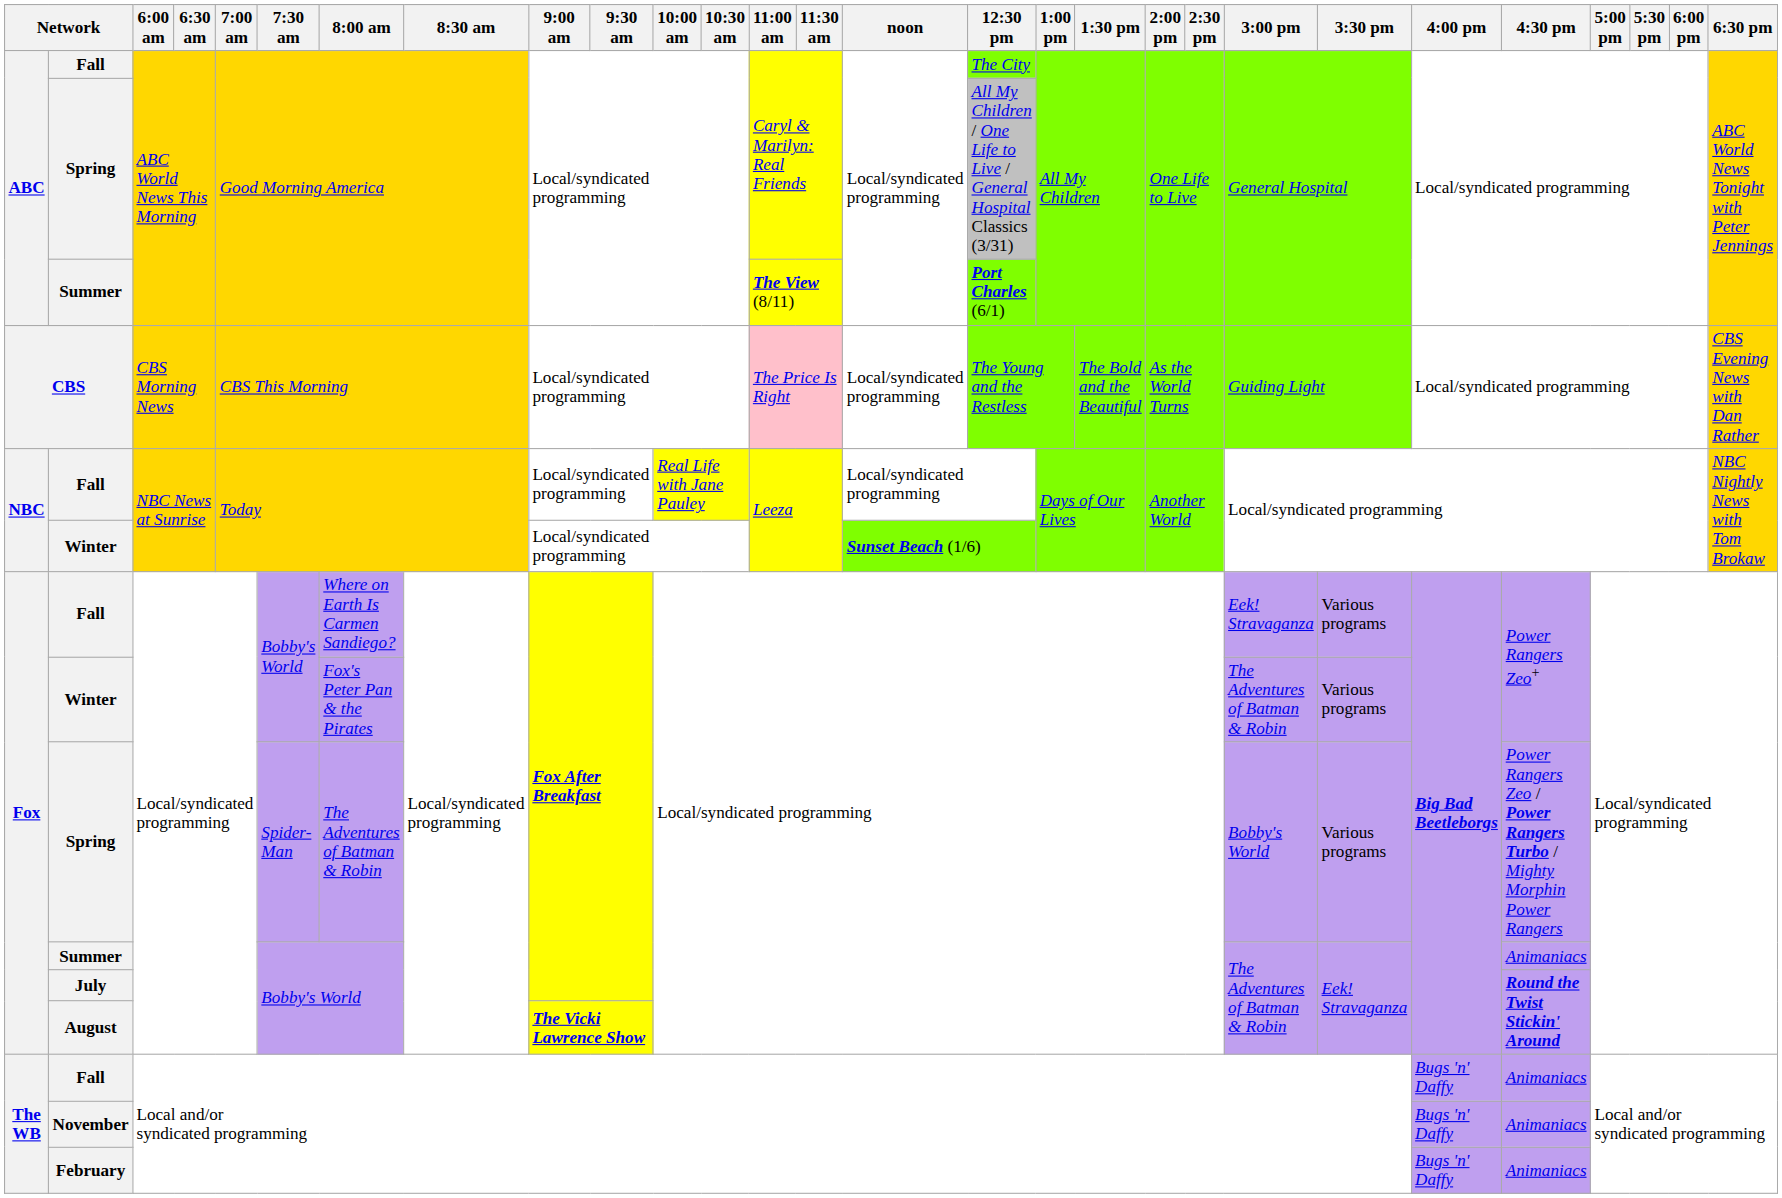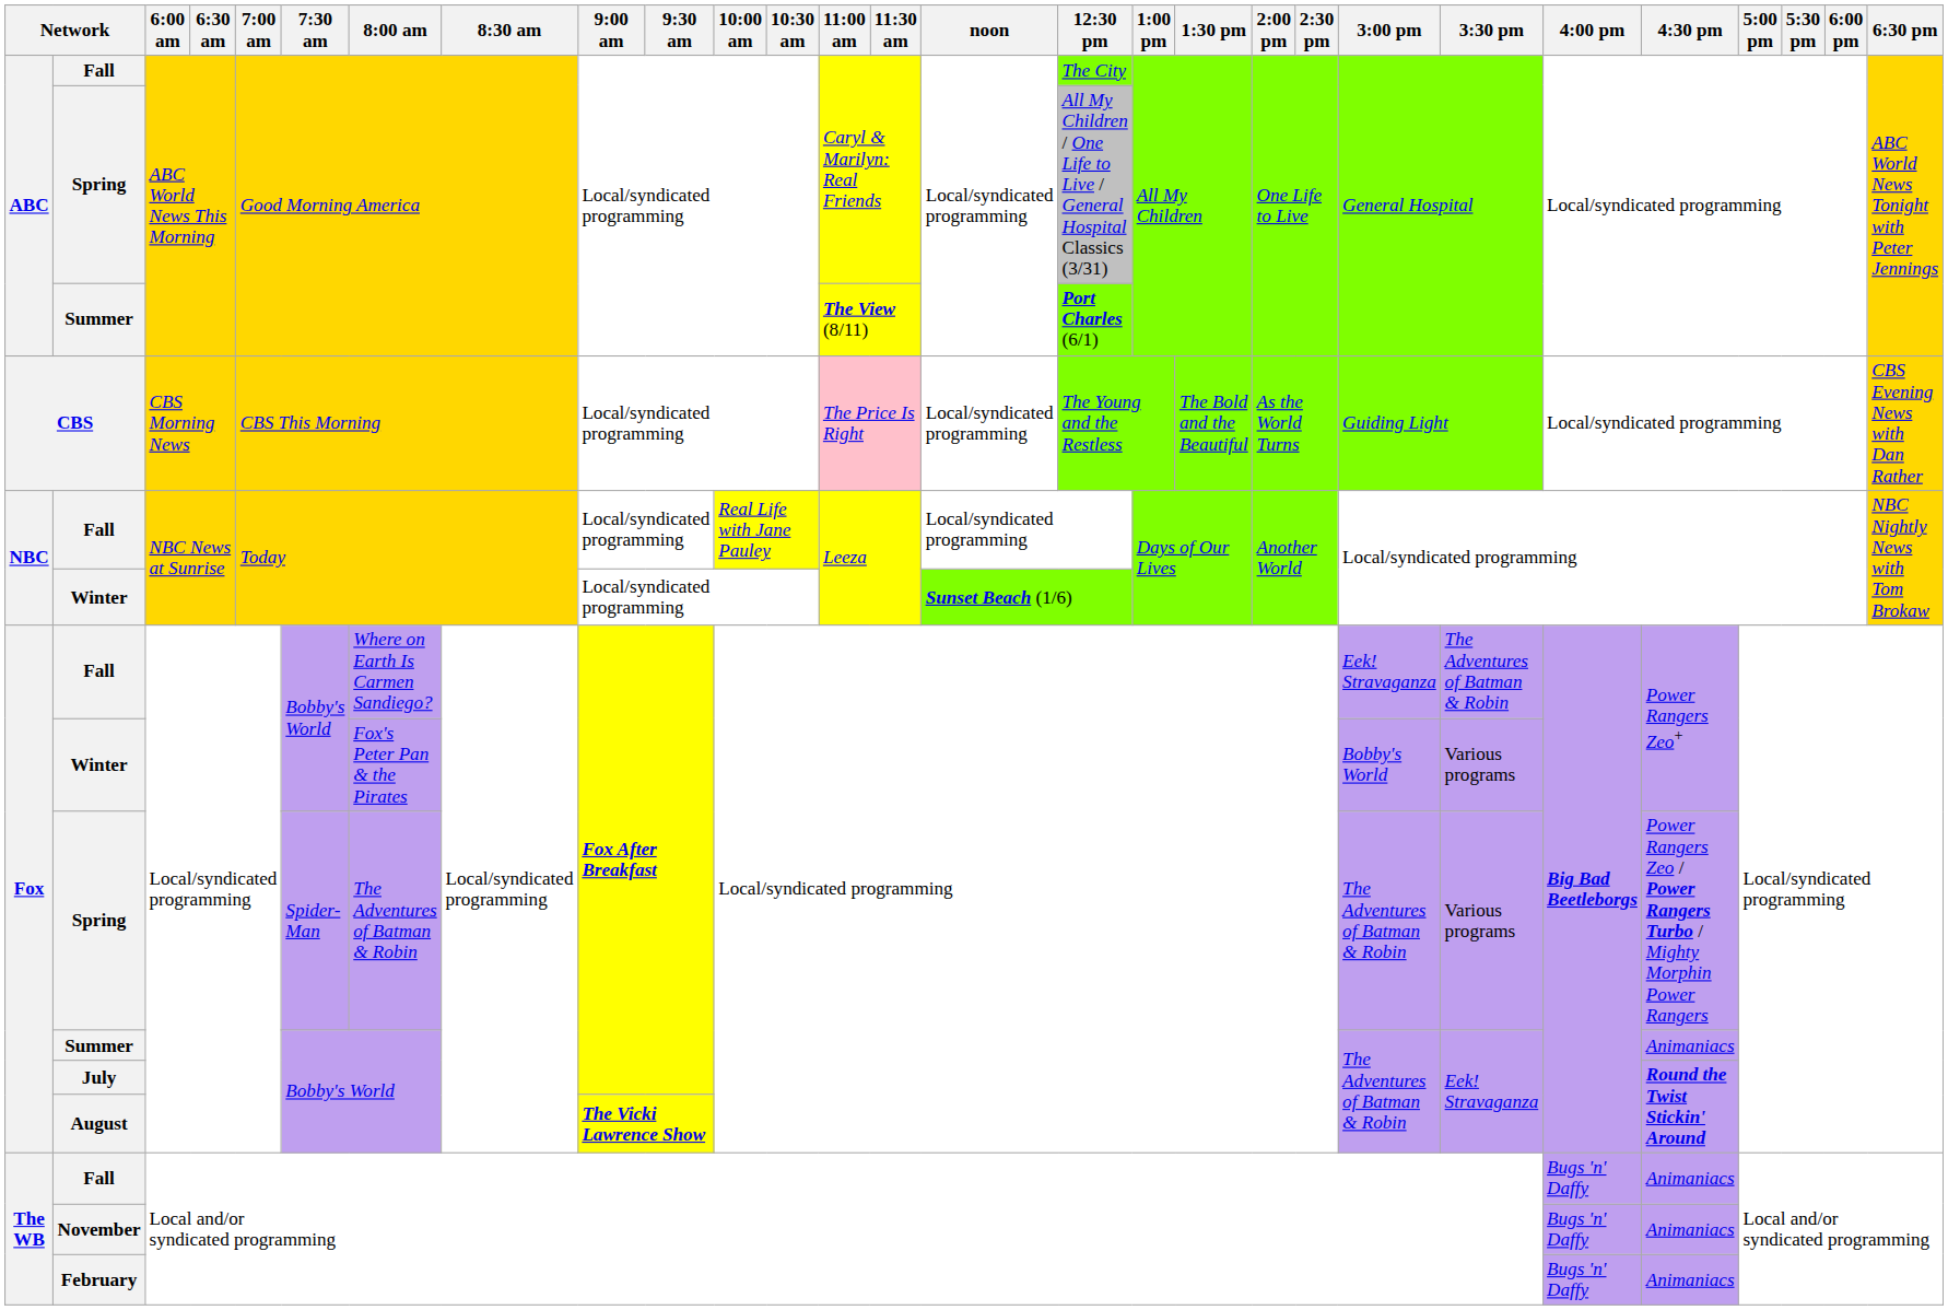 <table class=wikitable>
 <tr>
 <th bgcolor="#C0C0C0" colspan="2">Network</th>
 <th width="13%" bgcolor="#C0C0C0">6:00 am</th>
 <th width="14%" bgcolor="#C0C0C0">6:30 am</th>
 <th width="13%" bgcolor="#C0C0C0">7:00 am</th>
 <th width="14%" bgcolor="#C0C0C0">7:30 am</th>
 <th width="13%" bgcolor="#C0C0C0">8:00 am</th>
 <th width="14%" bgcolor="#C0C0C0">8:30 am</th>
 <th width="13%" bgcolor="#C0C0C0">9:00 am</th>
 <th width="14%" bgcolor="#C0C0C0">9:30 am</th>
 <th width="13%" bgcolor="#C0C0C0">10:00 am</th>
 <th width="14%" bgcolor="#C0C0C0">10:30 am</th>
 <th width="13%" bgcolor="#C0C0C0">11:00 am</th>
 <th width="14%" bgcolor="#C0C0C0">11:30 am</th>
 <th width="13%" bgcolor="#C0C0C0">noon</th>
 <th width="14%" bgcolor="#C0C0C0">12:30 pm</th>
 <th width="13%" bgcolor="#C0C0C0">1:00 pm</th>
 <th width="14%" bgcolor="#C0C0C0">1:30 pm</th>
 <th width="13%" bgcolor="#C0C0C0">2:00 pm</th>
 <th width="14%" bgcolor="#C0C0C0">2:30 pm</th>
 <th width="13%" bgcolor="#C0C0C0">3:00 pm</th>
 <th width="14%" bgcolor="#C0C0C0">3:30 pm</th>
 <th width="13%" bgcolor="#C0C0C0">4:00 pm</th>
 <th width="14%" bgcolor="#C0C0C0">4:30 pm</th>
 <th width="14%" bgcolor="#C0C0C0">5:00 pm</th>
 <th width="14%" bgcolor="#C0C0C0">5:30 pm</th>
 <th width="13%" bgcolor="#C0C0C0">6:00 pm</th>
 <th width="13%" bgcolor="#C0C0C0">6:30 pm</th>
 </tr>
 <tr>
 <th bgcolor="#C0C0C0" rowspan="3"><a href='#'>ABC</a></th>
 <th>Fall</th>
 <td bgcolor="gold" colspan="2" rowspan="3"><em><a href='#'>ABC World News This Morning</a></em></td>
 <td bgcolor="gold" colspan="4" rowspan="3"><em><a href='#'>Good Morning America</a></em></td>
 <td rowspan="3" colspan=4 bgcolor="white">Local/syndicated programming</td>
 <td bgcolor="yellow" colspan="2" rowspan="2"><em><a href='#'>Caryl & Marilyn: Real Friends</a></em></td>
 <td bgcolor="white" rowspan="3">Local/syndicated programming</td>
 <td bgcolor="chartreuse" rowspan="1"><em><a href='#'>The City</a></em></td>
 <td bgcolor="chartreuse" colspan="2" rowspan="3"><em><a href='#'>All My Children</a></em></td>
 <td bgcolor="chartreuse" colspan="2" rowspan="3"><em><a href='#'>One Life to Live</a></em></td>
 <td bgcolor="chartreuse" colspan="2" rowspan="3"><em><a href='#'>General Hospital</a></em></td>
 <td bgcolor="white" colspan="5" rowspan="3">Local/syndicated programming</td>
 <td bgcolor="gold" colspan="1" rowspan="3"><em><a href='#'>ABC World News Tonight with Peter Jennings</a></em></td>
 </tr>
 <tr>
 <th>Spring</th>
 <td bgcolor="C0C0C0" rowspan="1"><em><a href='#'>All My Children</a></em> / <em><a href='#'>One Life to Live</a></em> / <em><a href='#'>General Hospital</a></em> Classics (3/31)</td>
 </tr>
 <tr>
 <th>Summer</th>
 <td bgcolor="yellow" colspan="2" rowspan="1"><strong><em><a href='#'>The View</a></em></strong> (8/11)</td>
 <td bgcolor="chartreuse" rowspan="1"><strong><em><a href='#'>Port Charles</a></em></strong> (6/1)</td>
 </tr>
 <tr>
 <th bgcolor="#C0C0C0" colspan="2"><a href='#'>CBS</a></th>
 <td bgcolor="gold" colspan="2"><em><a href='#'>CBS Morning News</a></em></td>
 <td bgcolor="gold" colspan="4"><em><a href='#'>CBS This Morning</a></em></td>
 <td bgcolor="white" colspan="4">Local/syndicated programming</td>
 <td bgcolor="pink" colspan="2"><em><a href='#'>The Price Is Right</a></em></td>
 <td bgcolor="white">Local/syndicated programming</td>
 <td bgcolor="chartreuse" colspan="2"><em><a href='#'>The Young and the Restless</a></em></td>
 <td bgcolor="chartreuse"><em><a href='#'>The Bold and the Beautiful</a></em></td>
 <td bgcolor="chartreuse" colspan="2"><em><a href='#'>As the World Turns</a></em></td>
 <td bgcolor="chartreuse" colspan="2"><em><a href='#'>Guiding Light</a></em></td>
 <td bgcolor="white" colspan="5">Local/syndicated programming</td>
 <td bgcolor="gold"><em><a href='#'>CBS Evening News with Dan Rather</a></em></td>
 </tr>
 <tr>
 <th bgcolor="#C0C0C0" rowspan="2"><a href='#'>NBC</a></th>
 <th>Fall</th>
 <td bgcolor="gold" colspan="2" rowspan="2"><em><a href='#'>NBC News at Sunrise</a></em></td>
 <td bgcolor="gold" colspan="4" rowspan="2"><em><a href='#'>Today</a></em></td>
 <td bgcolor="white" colspan="2" rowspan="1">Local/syndicated programming</td>
 <td bgcolor="yellow" colspan="2" rowspan="1"><em><a href='#'>Real Life with Jane Pauley</a></em></td>
 <td bgcolor="yellow" colspan="2" rowspan="2"><em><a href='#'>Leeza</a></em></td>
 <td bgcolor="white" colspan="2" rowspan="1">Local/syndicated programming</td>
 <td bgcolor="chartreuse" colspan="2" rowspan="2"><em><a href='#'>Days of Our Lives</a></em></td>
 <td bgcolor="chartreuse" colspan="2" rowspan="2"><em><a href='#'>Another World</a></em></td>
 <td bgcolor="white" colspan="7" rowspan="2">Local/syndicated programming</td>
 <td bgcolor="gold" rowspan="2"><em><a href='#'>NBC Nightly News with Tom Brokaw</a></em></td>
 </tr>
 <tr>
 <th>Winter</th>
 <td bgcolor="white" colspan="4" rowspan="1">Local/syndicated programming</td>
 <td bgcolor="chartreuse" colspan="2" rowspan="1"><strong><em><a href='#'>Sunset Beach</a></em></strong> (1/6)</td>
 </tr>
 <tr>
 <th rowspan="6" bgcolor="#C0C0C0"><a href='#'>Fox</a></th>
 <th>Fall</th>
 <td colspan="3" rowspan="6" bgcolor="white">Local/syndicated programming</td>
 <td bgcolor="bf9fef" rowspan="2"><em><a href='#'>Bobby's World</a></em></td>
 <td bgcolor="bf9fef" rowspan="1"><em><a href='#'>Where on Earth Is Carmen Sandiego?</a></em></td>
 <td rowspan="6" bgcolor="white">Local/syndicated programming</td>
 <td colspan="2" rowspan="5" bgcolor="yellow"><strong><em><a href='#'>Fox After Breakfast</a></em></strong></td>
 <td colspan="10" rowspan="6" bgcolor="white">Local/syndicated programming</td>
 <td bgcolor="bf9fef" rowspan="1"><em><a href='#'>Eek! Stravaganza</a></em></td>
-<td bgcolor="bf9fef" rowspan="1">Various programs</td>
+<td bgcolor="bf9fef" rowspan="1"><em><a href='#'>The Adventures of Batman & Robin</a></em></td>
 <td rowspan="6" bgcolor="bf9fef"><strong><em><a href='#'>Big Bad Beetleborgs</a></em></strong></td>
 <td bgcolor="bf9fef" rowspan="2"><em><a href='#'>Power Rangers Zeo</a></em><sup>+</sup></td>
 <td colspan="4" rowspan="6" bgcolor="white">Local/syndicated programming</td>
 </tr>
 <tr>
 <th>Winter</th>
 <td bgcolor="bf9fef" rowspan="1"><em><a href='#'>Fox's Peter Pan & the Pirates</a></em></td>
-<td bgcolor="bf9fef" rowspan="1"><em><a href='#'>The Adventures of Batman & Robin</a></em></td>
+<td bgcolor="bf9fef" rowspan="1"><em><a href='#'>Bobby's World</a></em></td>
 <td bgcolor="bf9fef" rowspan="1">Various programs</td>
 </tr>
 <tr>
 <th>Spring</th>
 <td bgcolor="bf9fef" rowspan="1"><em><a href='#'>Spider-Man</a></em></td>
 <td bgcolor="bf9fef" rowspan="1"><em><a href='#'>The Adventures of Batman & Robin</a></em></td>
-<td bgcolor="bf9fef" rowspan="1"><em><a href='#'>Bobby's World</a></em></td>
+<td bgcolor="bf9fef" rowspan="1"><em><a href='#'>The Adventures of Batman & Robin</a></em></td>
 <td bgcolor="bf9fef" rowspan="1">Various programs</td>
 <td bgcolor="bf9fef" rowspan="1"><em><a href='#'>Power Rangers Zeo</a></em> / <strong><em><a href='#'>Power Rangers Turbo</a></em></strong> / <em><a href='#'>Mighty Morphin Power Rangers</a></em></td>
 </tr>
 <tr>
 <th>Summer</th>
 <td colspan="2" rowspan="3" bgcolor="bf9fef"><em><a href='#'>Bobby's World</a></em></td>
 <td rowspan="3" bgcolor="bf9fef"><em><a href='#'>The Adventures of Batman & Robin</a></em></td>
 <td rowspan="3" bgcolor="bf9fef"><em><a href='#'>Eek! Stravaganza</a></em></td>
 <td bgcolor="bf9fef"><em><a href='#'>Animaniacs</a></em></td>
 </tr>
 <tr>
 <th>July</th>
 <td bgcolor="bf9fef" rowspan="2"><strong><em><a href='#'>Round the Twist</a></em></strong> <br><strong><em><a href='#'>Stickin' Around</a></em></strong> </td>
 </tr>
 <tr>
 <th>August</th>
 <td colspan="2" rowspan="1" bgcolor="yellow"><strong><em><a href='#'>The Vicki Lawrence Show</a></em></strong></td>
 </tr>
 <tr>
 <th colspan="1" rowspan=3 bgcolor="#C0C0C0"><a href='#'>The WB</a></th>
 <th>Fall</th>
 <td colspan="20" rowspan=3 bgcolor="white">Local and/or<br>syndicated programming</td>
 <td bgcolor="bf9fef"><em><a href='#'>Bugs 'n' Daffy</a></em></td>
 <td bgcolor="bf9fef"><em><a href='#'>Animaniacs</a></em></td>
 <td colspan="4" rowspan=3 bgcolor="white">Local and/or<br>syndicated programming</td>
 </tr>
 <tr>
 <th>November</th>
 <td bgcolor=bf9fef><em><a href='#'>Bugs 'n' Daffy</a></em></td>
 <td bgcolor=bf9fef><em><a href='#'>Animaniacs</a></em></td>
 </tr>
 <tr>
 <th>February</th>
 <td bgcolor=bf9fef><em><a href='#'>Bugs 'n' Daffy</a></em></td>
 <td bgcolor=bf9fef><em><a href='#'>Animaniacs</a></em></td>
 </tr>
 </table>
